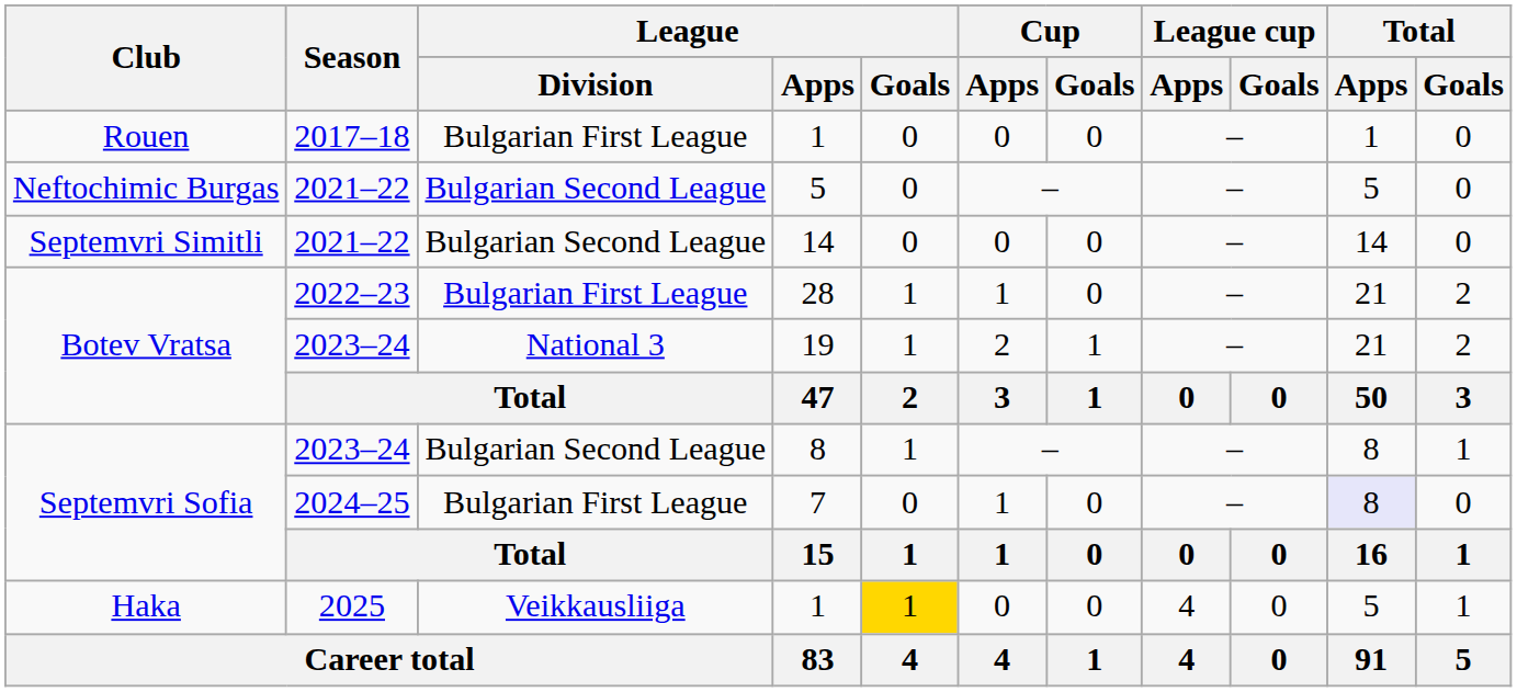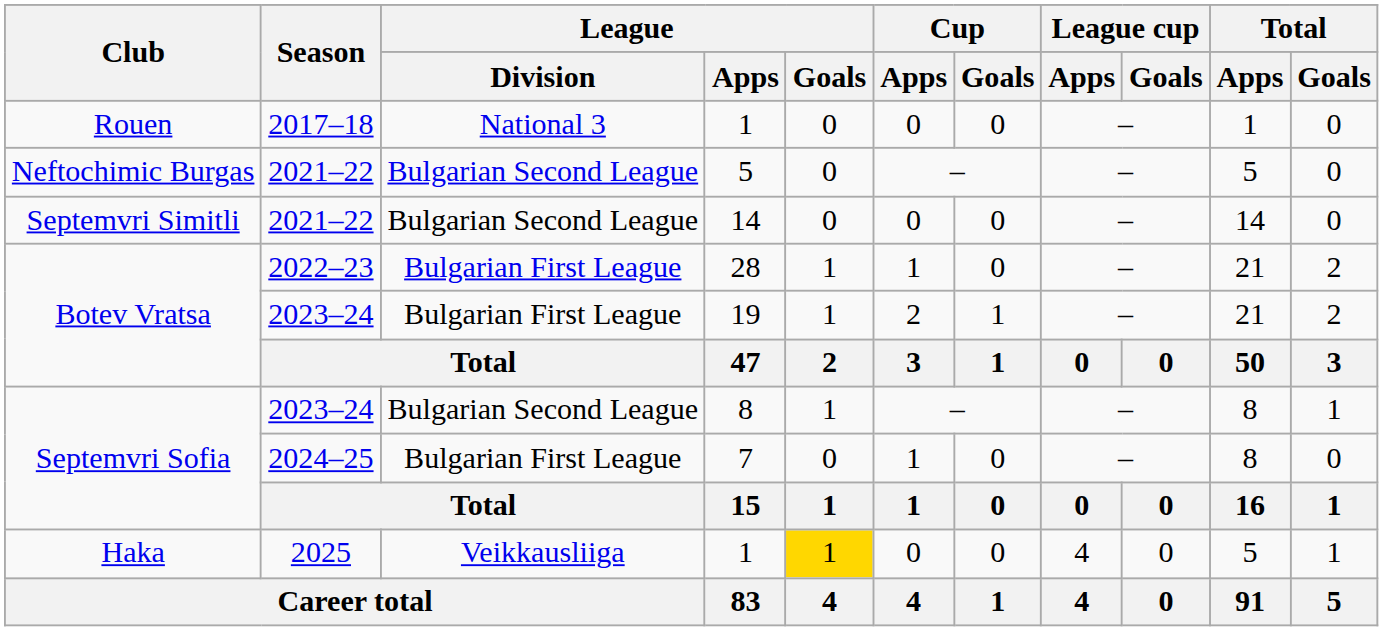 <table class="wikitable" style="text-align:center">
 <tr>
 <th rowspan="2">Club</th>
 <th rowspan="2">Season</th>
 <th colspan="3">League</th>
 <th colspan="2">Cup</th>
 <th colspan="2">League cup</th>
 <th colspan="2">Total</th>
 </tr>
 <tr>
 <th>Division</th>
 <th>Apps</th>
 <th>Goals</th>
 <th>Apps</th>
 <th>Goals</th>
 <th>Apps</th>
 <th>Goals</th>
 <th>Apps</th>
 <th>Goals</th>
 </tr>
 <tr>
 <td><a href='#'>Rouen</a></td>
 <td><a href='#'>2017–18</a></td>
-<td>Bulgarian First League</td>
+<td><a href='#'>National 3</a></td>
 <td>1</td>
 <td>0</td>
 <td>0</td>
 <td>0</td>
 <td colspan=2>–</td>
 <td>1</td>
 <td>0</td>
 </tr>
 <tr>
 <td><a href='#'>Neftochimic Burgas</a></td>
 <td><a href='#'>2021–22</a></td>
 <td><a href='#'>Bulgarian Second League</a></td>
 <td>5</td>
 <td>0</td>
 <td colspan=2>–</td>
 <td colspan=2>–</td>
 <td>5</td>
 <td>0</td>
 </tr>
 <tr>
 <td><a href='#'>Septemvri Simitli</a></td>
 <td><a href='#'>2021–22</a></td>
 <td>Bulgarian Second League</td>
 <td>14</td>
 <td>0</td>
 <td>0</td>
 <td>0</td>
 <td colspan=2>–</td>
 <td>14</td>
 <td>0</td>
 </tr>
 <tr>
 <td rowspan=3><a href='#'>Botev Vratsa</a></td>
 <td><a href='#'>2022–23</a></td>
 <td><a href='#'>Bulgarian First League</a></td>
 <td>28</td>
 <td>1</td>
 <td>1</td>
 <td>0</td>
 <td colspan=2>–</td>
 <td>21</td>
 <td>2</td>
 </tr>
 <tr>
 <td><a href='#'>2023–24</a></td>
-<td><a href='#'>National 3</a></td>
+<td>Bulgarian First League</td>
 <td>19</td>
 <td>1</td>
 <td>2</td>
 <td>1</td>
 <td colspan=2>–</td>
 <td>21</td>
 <td>2</td>
 </tr>
 <tr>
 <th colspan=2>Total</th>
 <th>47</th>
 <th>2</th>
 <th>3</th>
 <th>1</th>
 <th>0</th>
 <th>0</th>
 <th>50</th>
 <th>3</th>
 </tr>
 <tr>
 <td rowspan=3><a href='#'>Septemvri Sofia</a></td>
 <td><a href='#'>2023–24</a></td>
 <td>Bulgarian Second League</td>
 <td>8</td>
 <td>1</td>
 <td colspan=2>–</td>
 <td colspan=2>–</td>
 <td>8</td>
 <td>1</td>
 </tr>
 <tr>
 <td><a href='#'>2024–25</a></td>
 <td>Bulgarian First League</td>
 <td>7</td>
 <td>0</td>
 <td>1</td>
 <td>0</td>
 <td colspan=2>–</td>
-<td style="background: lavender;">8</td>
+<td>8</td>
 <td>0</td>
 </tr>
 <tr>
 <th colspan=2>Total</th>
 <th>15</th>
 <th>1</th>
 <th>1</th>
 <th>0</th>
 <th>0</th>
 <th>0</th>
 <th>16</th>
 <th>1</th>
 </tr>
 <tr>
 <td><a href='#'>Haka</a></td>
 <td><a href='#'>2025</a></td>
 <td><a href='#'>Veikkausliiga</a></td>
 <td>1</td>
 <td style="background: gold;">1</td>
 <td>0</td>
 <td>0</td>
 <td>4</td>
 <td>0</td>
 <td>5</td>
 <td>1</td>
 </tr>
 <tr>
 <th colspan="3">Career total</th>
 <th>83</th>
 <th>4</th>
 <th>4</th>
 <th>1</th>
 <th>4</th>
 <th>0</th>
 <th>91</th>
 <th>5</th>
 </tr>
 </table>
